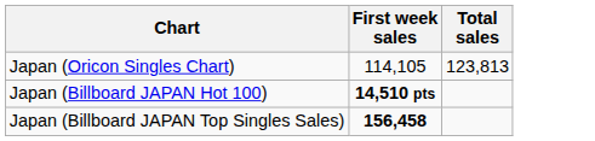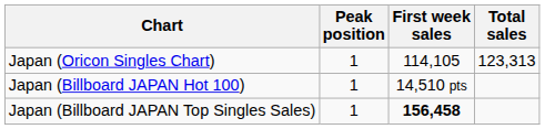 <table class="wikitable">
 <tr>
 <th>Chart</th>
+<th>Peak<br>position</th>
 <th>First week<br>sales</th>
 <th>Total<br>sales</th>
 </tr>
 <tr>
 <td>Japan (<a href='#'>Oricon Singles Chart</a>)</td>
+<td align="center">1</td>
 <td align="center">114,105</td>
-<td align="center">123,813</td>
+<td align="center">123,313</td>
 </tr>
 <tr>
 <td>Japan (<a href='#'>Billboard JAPAN Hot 100</a>)</td>
-<td align="center"><strong>14,510 <small>pts</small></strong></td>
+<td align="center">1</td>
+<td align="center">14,510 <small>pts</small></td>
 <td align="center"></td>
 </tr>
 <tr>
 <td>Japan (Billboard JAPAN Top Singles Sales)</td>
+<td align="center">1</td>
 <td align="center"><strong>156,458</strong></td>
 <td align="center"></td>
 </tr>
 </table>
